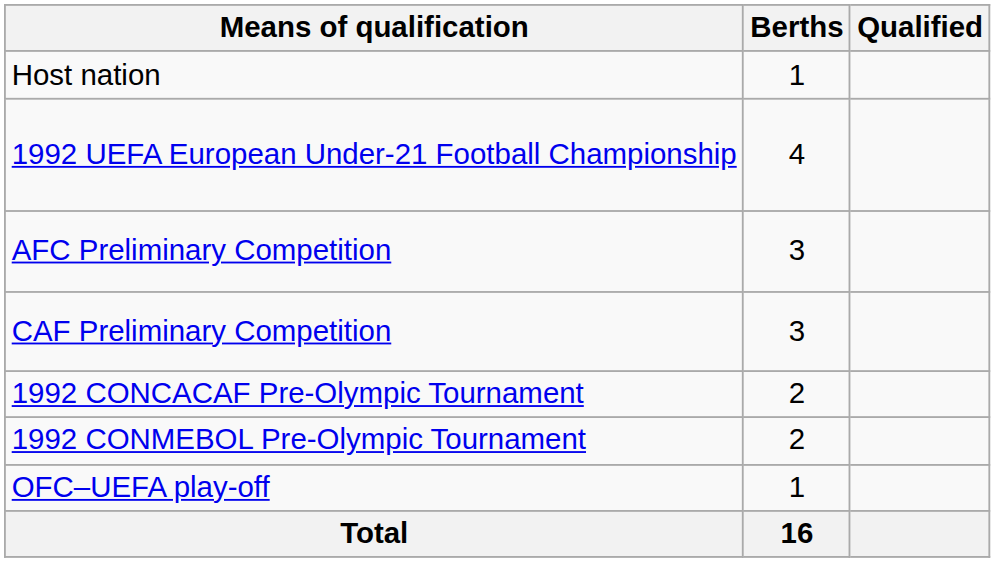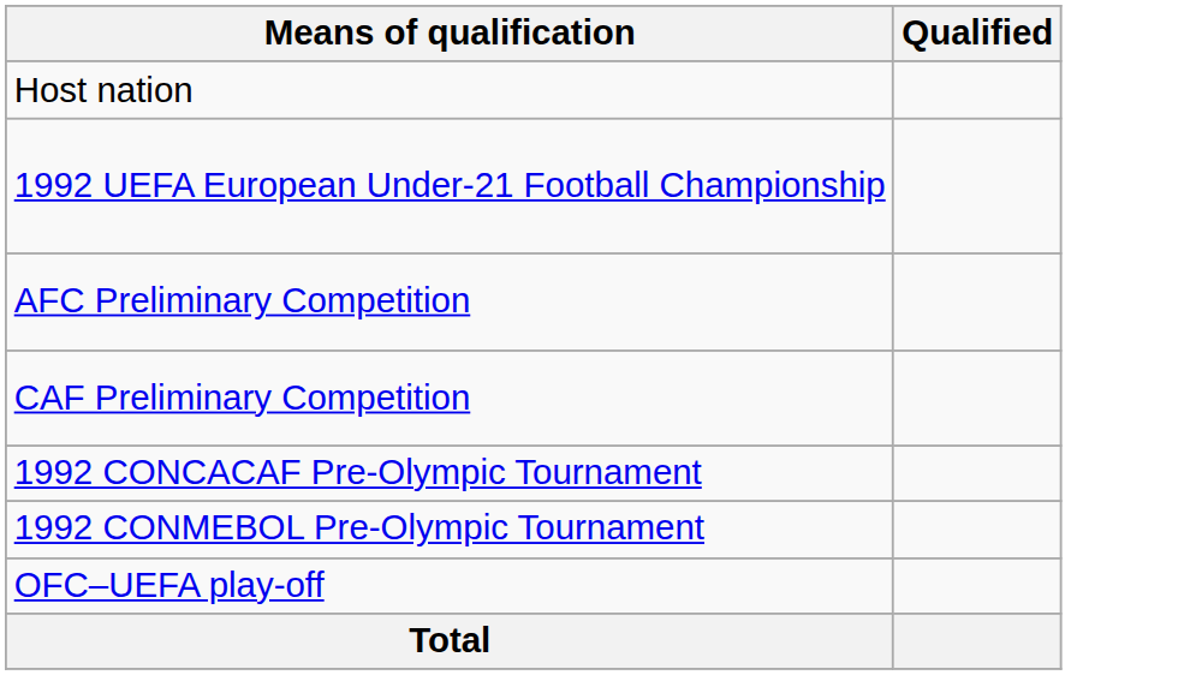 <table class="wikitable">
 <tr>
 <th>Means of qualification</th>
-<th>Berths</th>
 <th>Qualified</th>
 </tr>
 <tr>
 <td>Host nation</td>
-<td align="center">1</td>
 <td></td>
 </tr>
 <tr>
 <td><a href='#'>1992 UEFA European Under-21 Football Championship</a></td>
-<td align="center">4</td>
 <td><br><br><br></td>
 </tr>
 <tr>
 <td><a href='#'>AFC Preliminary Competition</a></td>
-<td align="center">3</td>
 <td><br><br></td>
 </tr>
 <tr>
 <td><a href='#'>CAF Preliminary Competition</a></td>
-<td align="center">3</td>
 <td><br><br></td>
 </tr>
 <tr>
 <td><a href='#'>1992 CONCACAF Pre-Olympic Tournament</a></td>
-<td align="center">2</td>
 <td><br></td>
 </tr>
 <tr>
 <td><a href='#'>1992 CONMEBOL Pre-Olympic Tournament</a></td>
-<td align="center">2</td>
 <td><br></td>
 </tr>
 <tr>
 <td><a href='#'>OFC–UEFA play-off</a></td>
-<td align="center">1</td>
 <td></td>
 </tr>
 <tr>
 <th>Total</th>
-<th>16</th>
 <th></th>
 </tr>
 </table>
